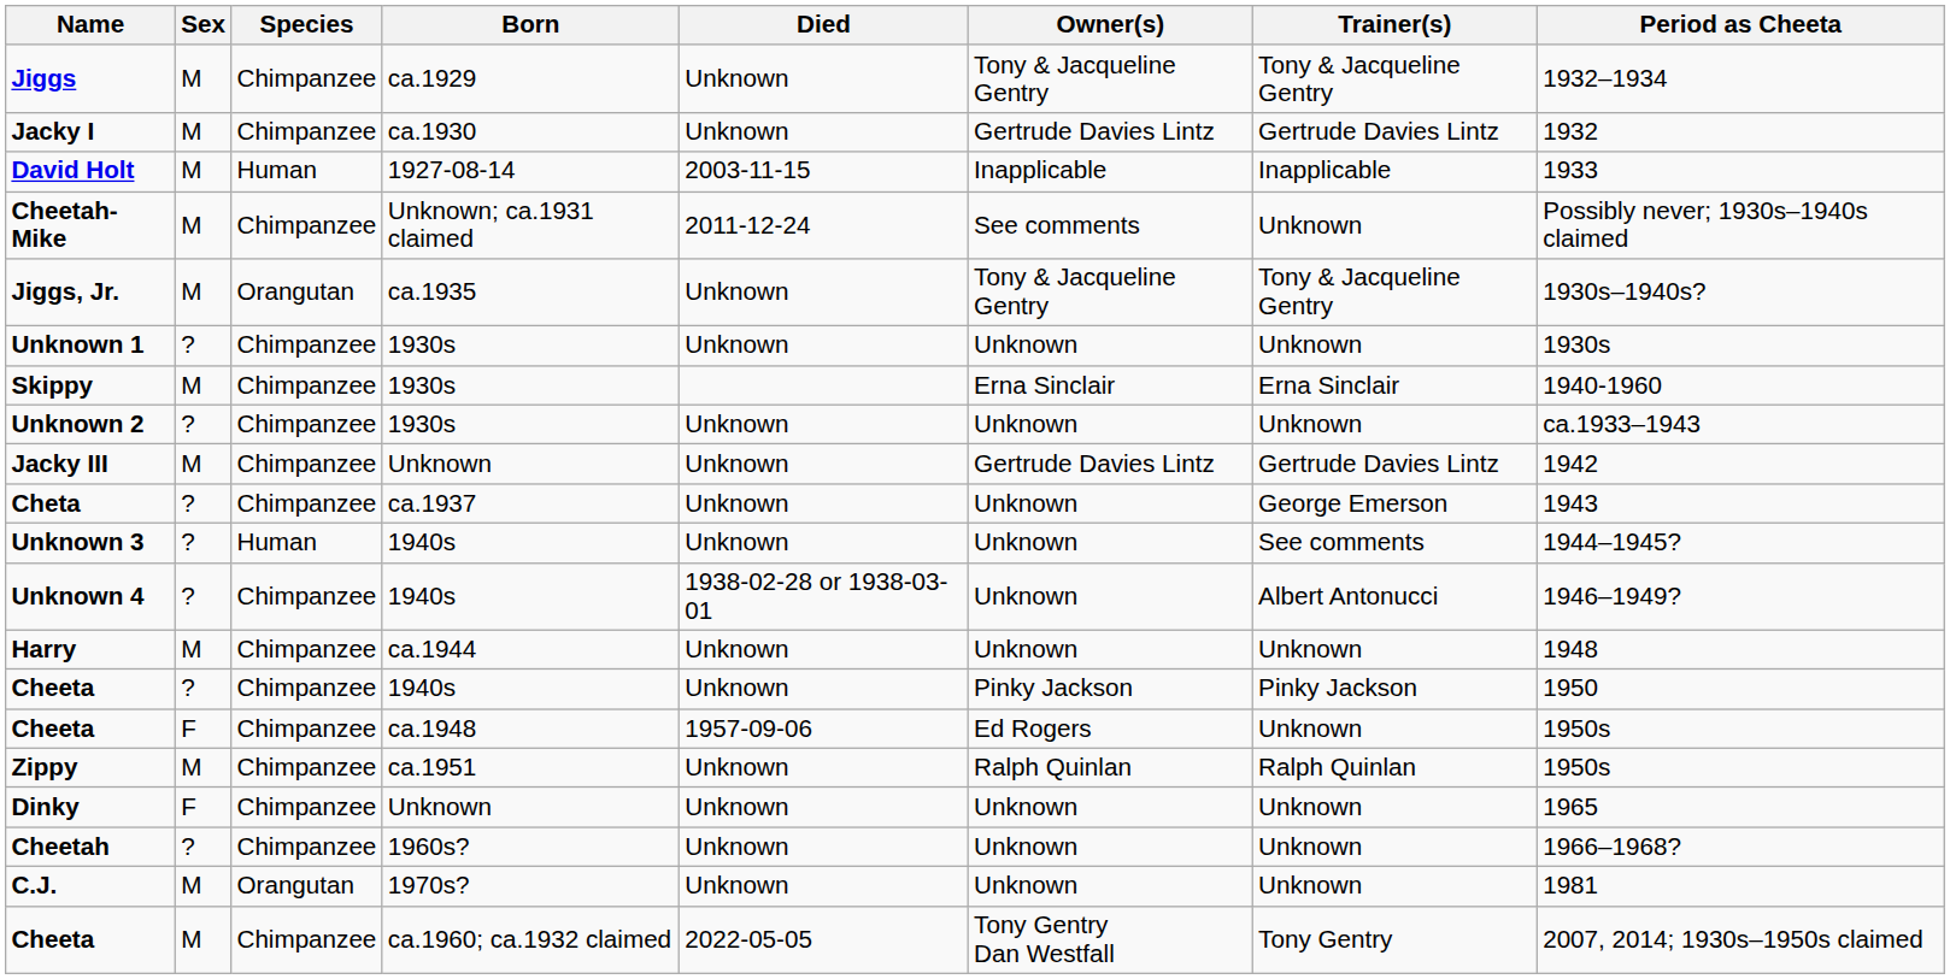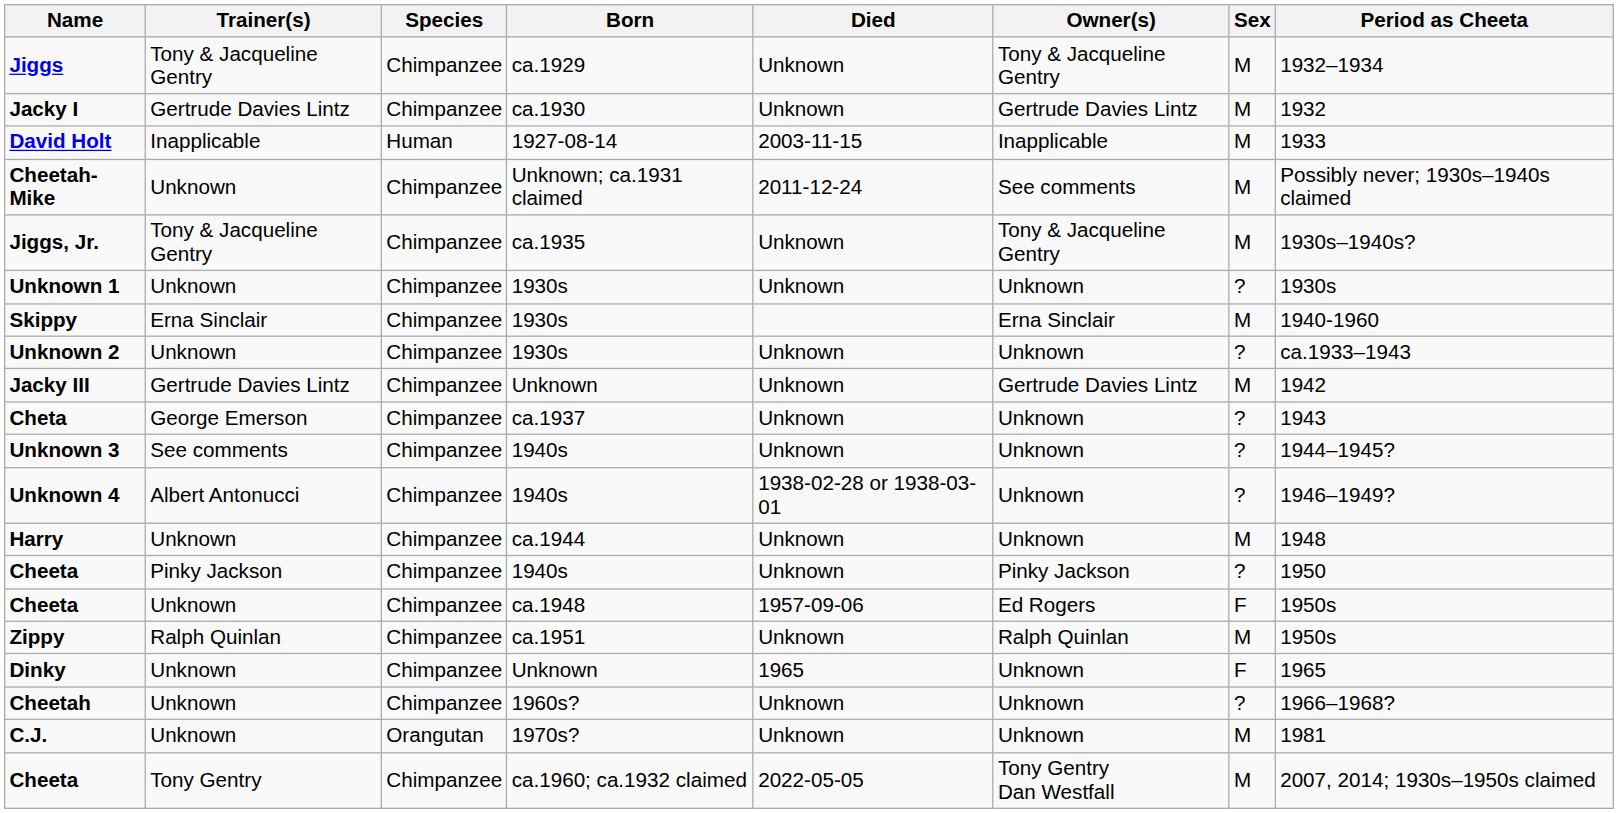 <table class="wikitable">
 <tr>
 <th>Name</th>
-<th>Sex</th>
+<th>Trainer(s)</th>
 <th>Species</th>
 <th>Born</th>
 <th>Died</th>
 <th>Owner(s)</th>
-<th>Trainer(s)</th>
+<th>Sex</th>
 <th>Period as Cheeta</th>
 </tr>
 <tr>
 <td><strong><a href='#'>Jiggs</a></strong></td>
-<td>M</td>
+<td>Tony & Jacqueline Gentry</td>
 <td>Chimpanzee</td>
 <td>ca.1929</td>
 <td>Unknown</td>
 <td>Tony & Jacqueline Gentry</td>
-<td>Tony & Jacqueline Gentry</td>
+<td>M</td>
 <td>1932–1934</td>
 </tr>
 <tr>
 <td><strong>Jacky I</strong></td>
-<td>M</td>
+<td>Gertrude Davies Lintz</td>
 <td>Chimpanzee</td>
 <td>ca.1930</td>
 <td>Unknown</td>
 <td>Gertrude Davies Lintz</td>
-<td>Gertrude Davies Lintz</td>
+<td>M</td>
 <td>1932</td>
 </tr>
 <tr>
 <td><strong><a href='#'>David Holt</a></strong></td>
-<td>M</td>
+<td>Inapplicable</td>
 <td>Human</td>
 <td>1927-08-14</td>
 <td>2003-11-15</td>
 <td>Inapplicable</td>
-<td>Inapplicable</td>
+<td>M</td>
 <td>1933</td>
 </tr>
 <tr>
 <td><strong>Cheetah-Mike</strong> </td>
-<td>M</td>
+<td>Unknown</td>
 <td>Chimpanzee</td>
 <td>Unknown; ca.1931 claimed</td>
 <td>2011-12-24</td>
 <td>See comments</td>
-<td>Unknown</td>
+<td>M</td>
 <td>Possibly never; 1930s–1940s claimed</td>
 </tr>
 <tr>
 <td><strong>Jiggs, Jr.</strong> </td>
-<td>M</td>
-<td>Orangutan</td>
+<td>Tony & Jacqueline Gentry</td>
+<td>Chimpanzee</td>
 <td>ca.1935</td>
 <td>Unknown</td>
 <td>Tony & Jacqueline Gentry</td>
-<td>Tony & Jacqueline Gentry</td>
+<td>M</td>
 <td>1930s–1940s?</td>
 </tr>
 <tr>
 <td><strong>Unknown 1</strong></td>
-<td>?</td>
+<td>Unknown</td>
 <td>Chimpanzee</td>
 <td>1930s</td>
 <td>Unknown</td>
 <td>Unknown</td>
-<td>Unknown</td>
+<td>?</td>
 <td>1930s</td>
 </tr>
 <tr>
 <td><strong>Skippy</strong></td>
-<td>M</td>
+<td>Erna Sinclair</td>
 <td>Chimpanzee</td>
 <td>1930s</td>
 <td></td>
 <td>Erna Sinclair</td>
-<td>Erna Sinclair</td>
+<td>M</td>
 <td>1940-1960</td>
 </tr>
 <tr>
 <td><strong>Unknown 2</strong></td>
-<td>?</td>
+<td>Unknown</td>
 <td>Chimpanzee</td>
 <td>1930s</td>
 <td>Unknown</td>
 <td>Unknown</td>
-<td>Unknown</td>
+<td>?</td>
 <td>ca.1933–1943</td>
 </tr>
 <tr>
 <td><strong>Jacky III</strong></td>
-<td>M</td>
+<td>Gertrude Davies Lintz</td>
 <td>Chimpanzee</td>
 <td>Unknown</td>
 <td>Unknown</td>
 <td>Gertrude Davies Lintz</td>
-<td>Gertrude Davies Lintz</td>
+<td>M</td>
 <td>1942</td>
 </tr>
 <tr>
 <td><strong>Cheta</strong></td>
-<td>?</td>
+<td>George Emerson</td>
 <td>Chimpanzee</td>
 <td>ca.1937</td>
 <td>Unknown</td>
 <td>Unknown</td>
-<td>George Emerson</td>
+<td>?</td>
 <td>1943</td>
 </tr>
 <tr>
 <td><strong>Unknown 3</strong></td>
-<td>?</td>
-<td>Human</td>
+<td>See comments</td>
+<td>Chimpanzee</td>
 <td>1940s</td>
 <td>Unknown</td>
 <td>Unknown</td>
-<td>See comments</td>
+<td>?</td>
 <td>1944–1945?</td>
 </tr>
 <tr>
 <td><strong>Unknown 4</strong></td>
-<td>?</td>
+<td>Albert Antonucci</td>
 <td>Chimpanzee</td>
 <td>1940s</td>
 <td>1938-02-28 or 1938-03-01</td>
 <td>Unknown</td>
-<td>Albert Antonucci</td>
+<td>?</td>
 <td>1946–1949?</td>
 </tr>
 <tr>
 <td><strong>Harry</strong></td>
-<td>M</td>
+<td>Unknown</td>
 <td>Chimpanzee</td>
 <td>ca.1944</td>
 <td>Unknown</td>
 <td>Unknown</td>
-<td>Unknown</td>
+<td>M</td>
 <td>1948</td>
 </tr>
 <tr>
 <td><strong>Cheeta</strong></td>
-<td>?</td>
+<td>Pinky Jackson</td>
 <td>Chimpanzee</td>
 <td>1940s</td>
 <td>Unknown</td>
 <td>Pinky Jackson</td>
-<td>Pinky Jackson</td>
+<td>?</td>
 <td>1950</td>
 </tr>
 <tr>
 <td><strong>Cheeta</strong></td>
-<td>F</td>
+<td>Unknown</td>
 <td>Chimpanzee</td>
 <td>ca.1948</td>
 <td>1957-09-06</td>
 <td>Ed Rogers</td>
-<td>Unknown</td>
+<td>F</td>
 <td>1950s</td>
 </tr>
 <tr>
 <td><strong>Zippy</strong></td>
-<td>M</td>
+<td>Ralph Quinlan</td>
 <td>Chimpanzee</td>
 <td>ca.1951</td>
 <td>Unknown</td>
 <td>Ralph Quinlan</td>
-<td>Ralph Quinlan</td>
+<td>M</td>
 <td>1950s</td>
 </tr>
 <tr>
 <td><strong>Dinky</strong></td>
-<td>F</td>
+<td>Unknown</td>
 <td>Chimpanzee</td>
 <td>Unknown</td>
+<td>1965</td>
 <td>Unknown</td>
-<td>Unknown</td>
-<td>Unknown</td>
+<td>F</td>
 <td>1965</td>
 </tr>
 <tr>
 <td><strong>Cheetah</strong></td>
-<td>?</td>
+<td>Unknown</td>
 <td>Chimpanzee</td>
 <td>1960s?</td>
 <td>Unknown</td>
 <td>Unknown</td>
-<td>Unknown</td>
+<td>?</td>
 <td>1966–1968?</td>
 </tr>
 <tr>
 <td><strong>C.J.</strong></td>
-<td>M</td>
+<td>Unknown</td>
 <td>Orangutan</td>
 <td>1970s?</td>
 <td>Unknown</td>
 <td>Unknown</td>
-<td>Unknown</td>
+<td>M</td>
 <td>1981</td>
 </tr>
 <tr>
 <td><strong>Cheeta</strong> </td>
-<td>M</td>
+<td>Tony Gentry</td>
 <td>Chimpanzee</td>
 <td>ca.1960; ca.1932 claimed</td>
 <td>2022-05-05</td>
 <td>Tony Gentry<br>Dan Westfall</td>
-<td>Tony Gentry</td>
+<td>M</td>
 <td>2007, 2014; 1930s–1950s claimed</td>
 </tr>
 </table>
